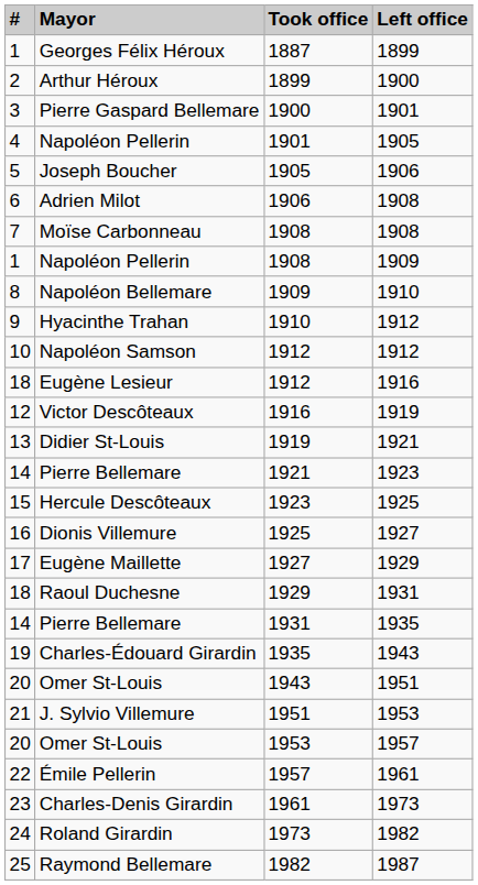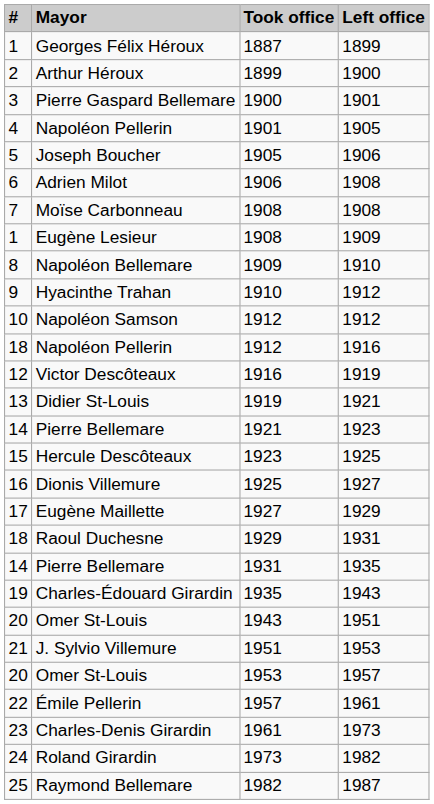 <table class="wikitable">
 <tr>
 <td bgcolor=#cccccc><strong>#</strong></td>
 <td bgcolor=#cccccc><strong>Mayor</strong></td>
 <td bgcolor=#cccccc><strong>Took office</strong></td>
 <td bgcolor=#cccccc><strong>Left office</strong></td>
 </tr>
 <tr>
 <td>1</td>
 <td>Georges Félix Héroux</td>
 <td>1887</td>
 <td>1899</td>
 </tr>
 <tr>
 <td>2</td>
 <td>Arthur Héroux</td>
 <td>1899</td>
 <td>1900</td>
 </tr>
 <tr>
 <td>3</td>
 <td>Pierre Gaspard Bellemare</td>
 <td>1900</td>
 <td>1901</td>
 </tr>
 <tr>
 <td>4</td>
 <td>Napoléon Pellerin</td>
 <td>1901</td>
 <td>1905</td>
 </tr>
 <tr>
 <td>5</td>
 <td>Joseph Boucher</td>
 <td>1905</td>
 <td>1906</td>
 </tr>
 <tr>
 <td>6</td>
 <td>Adrien Milot</td>
 <td>1906</td>
 <td>1908</td>
 </tr>
 <tr>
 <td>7</td>
 <td>Moïse Carbonneau</td>
 <td>1908</td>
 <td>1908</td>
 </tr>
 <tr>
 <td>1</td>
-<td>Napoléon Pellerin</td>
+<td>Eugène Lesieur</td>
 <td>1908</td>
 <td>1909</td>
 </tr>
 <tr>
 <td>8</td>
 <td>Napoléon Bellemare</td>
 <td>1909</td>
 <td>1910</td>
 </tr>
 <tr>
 <td>9</td>
 <td>Hyacinthe Trahan</td>
 <td>1910</td>
 <td>1912</td>
 </tr>
 <tr>
 <td>10</td>
 <td>Napoléon Samson</td>
 <td>1912</td>
 <td>1912</td>
 </tr>
 <tr>
 <td>18</td>
-<td>Eugène Lesieur</td>
+<td>Napoléon Pellerin</td>
 <td>1912</td>
 <td>1916</td>
 </tr>
 <tr>
 <td>12</td>
 <td>Victor Descôteaux</td>
 <td>1916</td>
 <td>1919</td>
 </tr>
 <tr>
 <td>13</td>
 <td>Didier St-Louis</td>
 <td>1919</td>
 <td>1921</td>
 </tr>
 <tr>
 <td>14</td>
 <td>Pierre Bellemare</td>
 <td>1921</td>
 <td>1923</td>
 </tr>
 <tr>
 <td>15</td>
 <td>Hercule Descôteaux</td>
 <td>1923</td>
 <td>1925</td>
 </tr>
 <tr>
 <td>16</td>
 <td>Dionis Villemure</td>
 <td>1925</td>
 <td>1927</td>
 </tr>
 <tr>
 <td>17</td>
 <td>Eugène Maillette</td>
 <td>1927</td>
 <td>1929</td>
 </tr>
 <tr>
 <td>18</td>
 <td>Raoul Duchesne</td>
 <td>1929</td>
 <td>1931</td>
 </tr>
 <tr>
 <td>14</td>
 <td>Pierre Bellemare</td>
 <td>1931</td>
 <td>1935</td>
 </tr>
 <tr>
 <td>19</td>
 <td>Charles-Édouard Girardin</td>
 <td>1935</td>
 <td>1943</td>
 </tr>
 <tr>
 <td>20</td>
 <td>Omer St-Louis</td>
 <td>1943</td>
 <td>1951</td>
 </tr>
 <tr>
 <td>21</td>
 <td>J. Sylvio Villemure</td>
 <td>1951</td>
 <td>1953</td>
 </tr>
 <tr>
 <td>20</td>
 <td>Omer St-Louis</td>
 <td>1953</td>
 <td>1957</td>
 </tr>
 <tr>
 <td>22</td>
 <td>Émile Pellerin</td>
 <td>1957</td>
 <td>1961</td>
 </tr>
 <tr>
 <td>23</td>
 <td>Charles-Denis Girardin</td>
 <td>1961</td>
 <td>1973</td>
 </tr>
 <tr>
 <td>24</td>
 <td>Roland Girardin</td>
 <td>1973</td>
 <td>1982</td>
 </tr>
 <tr>
 <td>25</td>
 <td>Raymond Bellemare</td>
 <td>1982</td>
 <td>1987</td>
 </tr>
 </table>
